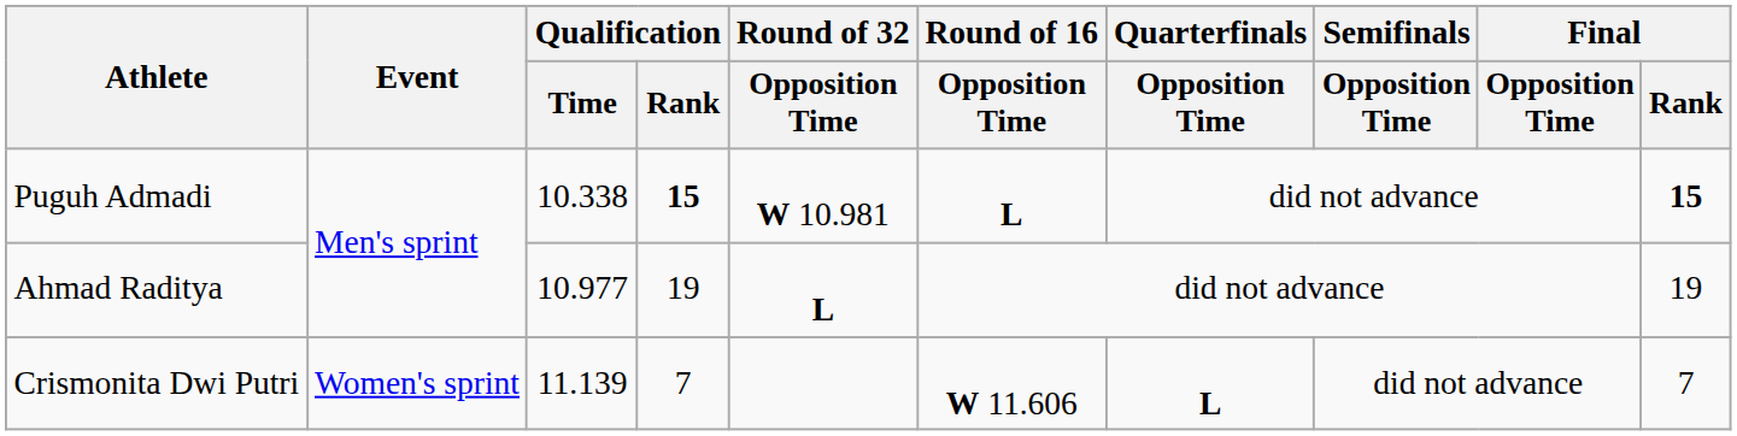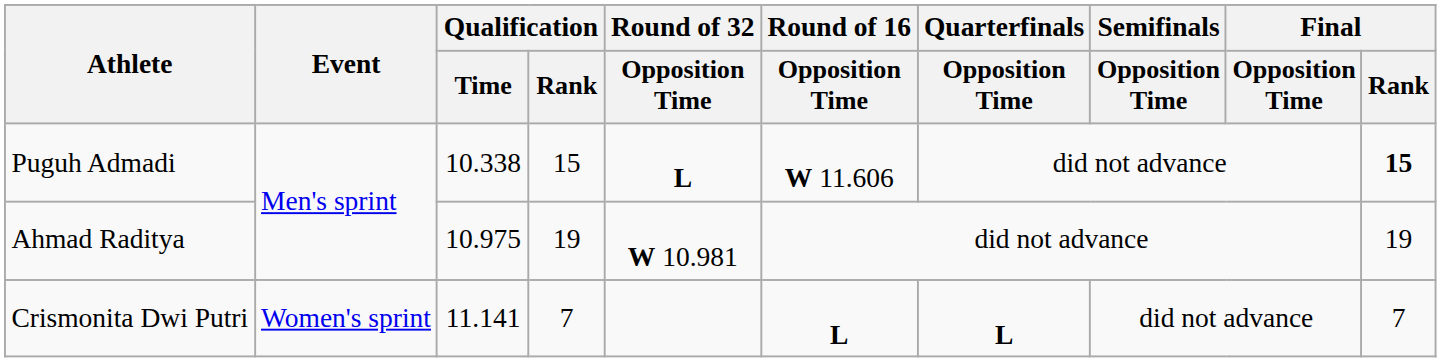 <table class=wikitable style=font-size:90%;text-align:center>
 <tr>
 <th rowspan=2>Athlete</th>
 <th rowspan=2>Event</th>
 <th colspan=2>Qualification</th>
 <th>Round of 32</th>
 <th>Round of 16</th>
 <th>Quarterfinals</th>
 <th>Semifinals</th>
 <th colspan=2>Final</th>
 </tr>
 <tr style="font-size:95%">
 <th>Time</th>
 <th>Rank</th>
 <th>Opposition<br>Time</th>
 <th>Opposition<br>Time</th>
 <th>Opposition<br>Time</th>
 <th>Opposition<br>Time</th>
 <th>Opposition<br>Time</th>
 <th>Rank</th>
 </tr>
 <tr>
 <td align=left>Puguh Admadi</td>
 <td align=left rowspan=2><a href='#'>Men's sprint</a></td>
 <td>10.338</td>
-<td><strong>15</strong></td>
-<td><br><strong>W</strong> 10.981</td>
+<td>15</td>
 <td><br><strong>L</strong></td>
+<td><br><strong>W</strong> 11.606</td>
 <td colspan=3>did not advance</td>
 <td><strong>15</strong></td>
 </tr>
 <tr>
 <td align=left>Ahmad Raditya</td>
-<td>10.977</td>
+<td>10.975</td>
 <td>19</td>
-<td><br><strong>L</strong></td>
+<td><br><strong>W</strong> 10.981</td>
 <td colspan=4>did not advance</td>
 <td>19</td>
 </tr>
 <tr>
 <td align=left>Crismonita Dwi Putri</td>
 <td align=left><a href='#'>Women's sprint</a></td>
-<td>11.139</td>
+<td>11.141</td>
 <td>7</td>
 <td></td>
-<td><br><strong>W</strong> 11.606</td>
+<td><br><strong>L</strong></td>
 <td><br><strong>L</strong></td>
 <td colspan=2>did not advance</td>
 <td>7</td>
 </tr>
 </table>
